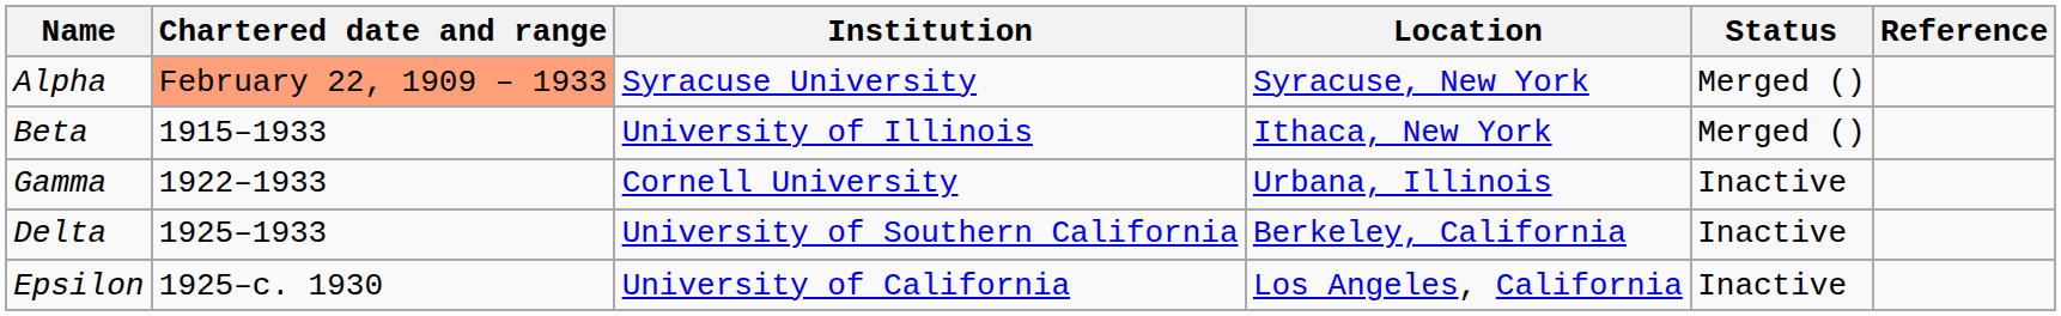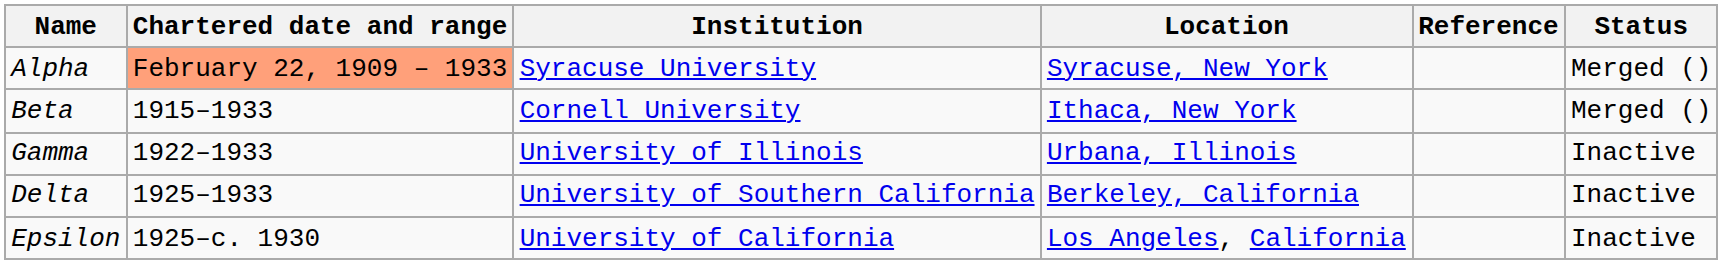 <table class="wikitable sortable">
 <tr>
 <th>Name</th>
 <th>Chartered date and range</th>
 <th>Institution</th>
 <th>Location</th>
+<th>Reference</th>
 <th>Status</th>
-<th>Reference</th>
 </tr>
 <tr>
 <td><em>Alpha</em></td>
 <td style="background: lightsalmon;">February 22, 1909 – 1933</td>
 <td><a href='#'>Syracuse University</a></td>
 <td><a href='#'>Syracuse, New York</a></td>
+<td></td>
 <td>Merged (<strong></strong>)</td>
-<td></td>
 </tr>
 <tr>
 <td><em>Beta</em></td>
 <td>1915–1933</td>
-<td><a href='#'>University of Illinois</a></td>
+<td><a href='#'>Cornell University</a></td>
 <td><a href='#'>Ithaca, New York</a></td>
+<td></td>
 <td>Merged (<strong></strong>)</td>
-<td></td>
 </tr>
 <tr>
 <td><em>Gamma</em></td>
 <td>1922–1933</td>
-<td><a href='#'>Cornell University</a></td>
+<td><a href='#'>University of Illinois</a></td>
 <td><a href='#'>Urbana, Illinois</a></td>
+<td></td>
 <td>Inactive</td>
-<td></td>
 </tr>
 <tr>
 <td><em>Delta</em></td>
 <td>1925–1933</td>
 <td><a href='#'>University of Southern California</a></td>
 <td><a href='#'>Berkeley, California</a></td>
+<td></td>
 <td>Inactive</td>
-<td></td>
 </tr>
 <tr>
 <td><em>Epsilon</em></td>
 <td>1925–c. 1930</td>
 <td><a href='#'>University of California</a></td>
 <td><a href='#'>Los Angeles</a>, <a href='#'>California</a></td>
+<td></td>
 <td>Inactive</td>
-<td></td>
 </tr>
 </table>
